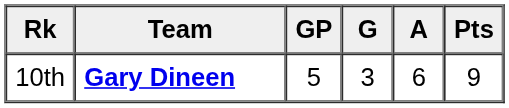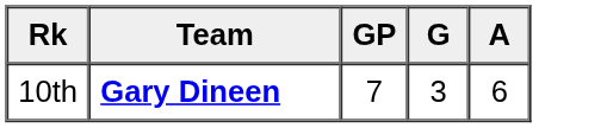 <table border=1 cellpadding=5 cellspacing=0>
 <tr>
 <th bgcolor="#efefef" width="20">Rk</th>
 <th bgcolor="#efefef" width="120">Team</th>
 <th bgcolor="#efefef" width="20">GP</th>
 <th bgcolor="#efefef" width="20">G</th>
 <th bgcolor="#efefef" width="20">A</th>
-<th bgcolor="#efefef" width="20">Pts</th>
 </tr>
 <tr align=center>
 <td>10th</td>
 <td align=left><strong>  <a href='#'>Gary Dineen</a></strong></td>
-<td>5</td>
+<td>7</td>
 <td>3</td>
 <td>6</td>
-<td>9</td>
 </tr>
 </table>
